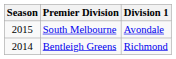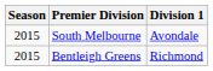 <table class="wikitable">
 <tr>
 <th>Season</th>
 <th>Premier Division</th>
 <th>Division 1</th>
 </tr>
 <tr>
 <td align="center">2015</td>
 <td><a href='#'>South Melbourne</a></td>
 <td><a href='#'>Avondale</a></td>
 </tr>
 <tr>
-<td align="center">2014</td>
+<td align="center">2015</td>
 <td><a href='#'>Bentleigh Greens</a></td>
 <td><a href='#'>Richmond</a></td>
 </tr>
 </table>
